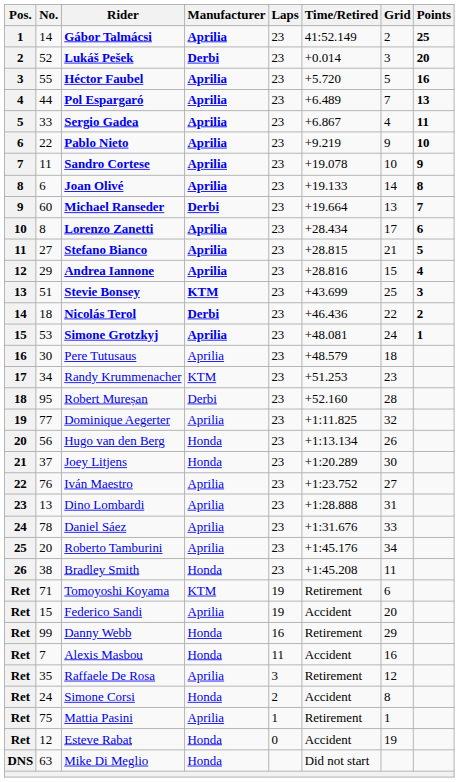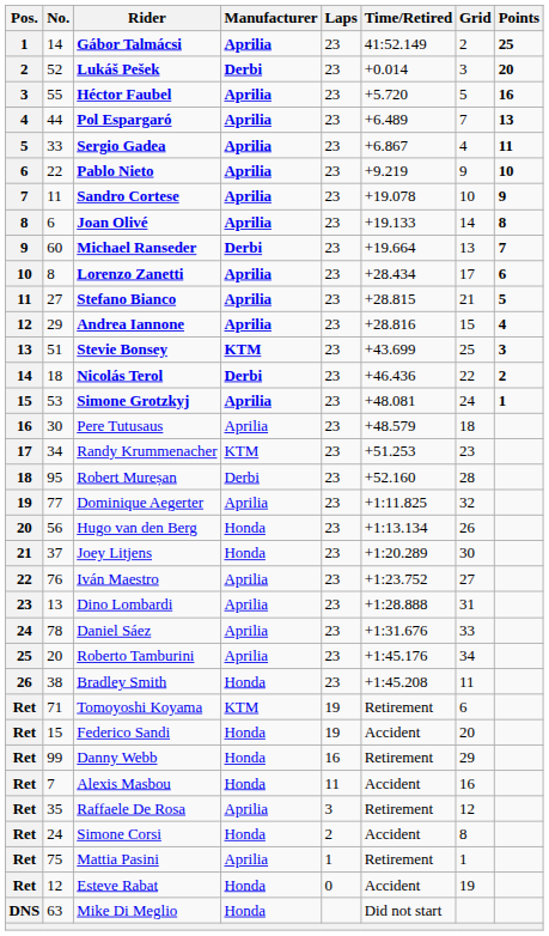 <table class="wikitable" style="font-size: 95%;">
 <tr>
 <th>Pos.</th>
 <th>No.</th>
 <th>Rider</th>
 <th>Manufacturer</th>
 <th>Laps</th>
 <th>Time/Retired</th>
 <th>Grid</th>
 <th>Points</th>
 </tr>
 <tr>
 <th>1</th>
 <td>14</td>
 <td> <strong><a href='#'>Gábor Talmácsi</a></strong></td>
 <td><strong><a href='#'>Aprilia</a></strong></td>
 <td>23</td>
 <td>41:52.149</td>
 <td>2</td>
 <td><strong>25</strong></td>
 </tr>
 <tr>
 <th>2</th>
 <td>52</td>
 <td> <strong><a href='#'>Lukáš Pešek</a></strong></td>
 <td><strong><a href='#'>Derbi</a></strong></td>
 <td>23</td>
 <td>+0.014</td>
 <td>3</td>
 <td><strong>20</strong></td>
 </tr>
 <tr>
 <th>3</th>
 <td>55</td>
 <td> <strong><a href='#'>Héctor Faubel</a></strong></td>
 <td><strong><a href='#'>Aprilia</a></strong></td>
 <td>23</td>
 <td>+5.720</td>
 <td>5</td>
 <td><strong>16</strong></td>
 </tr>
 <tr>
 <th>4</th>
 <td>44</td>
 <td> <strong><a href='#'>Pol Espargaró</a></strong></td>
 <td><strong><a href='#'>Aprilia</a></strong></td>
 <td>23</td>
 <td>+6.489</td>
 <td>7</td>
 <td><strong>13</strong></td>
 </tr>
 <tr>
 <th>5</th>
 <td>33</td>
 <td> <strong><a href='#'>Sergio Gadea</a></strong></td>
 <td><strong><a href='#'>Aprilia</a></strong></td>
 <td>23</td>
 <td>+6.867</td>
 <td>4</td>
 <td><strong>11</strong></td>
 </tr>
 <tr>
 <th>6</th>
 <td>22</td>
 <td> <strong><a href='#'>Pablo Nieto</a></strong></td>
 <td><strong><a href='#'>Aprilia</a></strong></td>
 <td>23</td>
 <td>+9.219</td>
 <td>9</td>
 <td><strong>10</strong></td>
 </tr>
 <tr>
 <th>7</th>
 <td>11</td>
 <td> <strong><a href='#'>Sandro Cortese</a></strong></td>
 <td><strong><a href='#'>Aprilia</a></strong></td>
 <td>23</td>
 <td>+19.078</td>
 <td>10</td>
 <td><strong>9</strong></td>
 </tr>
 <tr>
 <th>8</th>
 <td>6</td>
 <td> <strong><a href='#'>Joan Olivé</a></strong></td>
 <td><strong><a href='#'>Aprilia</a></strong></td>
 <td>23</td>
 <td>+19.133</td>
 <td>14</td>
 <td><strong>8</strong></td>
 </tr>
 <tr>
 <th>9</th>
 <td>60</td>
 <td> <strong><a href='#'>Michael Ranseder</a></strong></td>
 <td><strong><a href='#'>Derbi</a></strong></td>
 <td>23</td>
 <td>+19.664</td>
 <td>13</td>
 <td><strong>7</strong></td>
 </tr>
 <tr>
 <th>10</th>
 <td>8</td>
 <td> <strong><a href='#'>Lorenzo Zanetti</a></strong></td>
 <td><strong><a href='#'>Aprilia</a></strong></td>
 <td>23</td>
 <td>+28.434</td>
 <td>17</td>
 <td><strong>6</strong></td>
 </tr>
 <tr>
 <th>11</th>
 <td>27</td>
 <td> <strong><a href='#'>Stefano Bianco</a></strong></td>
 <td><strong><a href='#'>Aprilia</a></strong></td>
 <td>23</td>
 <td>+28.815</td>
 <td>21</td>
 <td><strong>5</strong></td>
 </tr>
 <tr>
 <th>12</th>
 <td>29</td>
 <td> <strong><a href='#'>Andrea Iannone</a></strong></td>
 <td><strong><a href='#'>Aprilia</a></strong></td>
 <td>23</td>
 <td>+28.816</td>
 <td>15</td>
 <td><strong>4</strong></td>
 </tr>
 <tr>
 <th>13</th>
 <td>51</td>
 <td> <strong><a href='#'>Stevie Bonsey</a></strong></td>
 <td><strong><a href='#'>KTM</a></strong></td>
 <td>23</td>
 <td>+43.699</td>
 <td>25</td>
 <td><strong>3</strong></td>
 </tr>
 <tr>
 <th>14</th>
 <td>18</td>
 <td> <strong><a href='#'>Nicolás Terol</a></strong></td>
 <td><strong><a href='#'>Derbi</a></strong></td>
 <td>23</td>
 <td>+46.436</td>
 <td>22</td>
 <td><strong>2</strong></td>
 </tr>
 <tr>
 <th>15</th>
 <td>53</td>
 <td> <strong><a href='#'>Simone Grotzkyj</a></strong></td>
 <td><strong><a href='#'>Aprilia</a></strong></td>
 <td>23</td>
 <td>+48.081</td>
 <td>24</td>
 <td><strong>1</strong></td>
 </tr>
 <tr>
 <th>16</th>
 <td>30</td>
 <td> <a href='#'>Pere Tutusaus</a></td>
 <td><a href='#'>Aprilia</a></td>
 <td>23</td>
 <td>+48.579</td>
 <td>18</td>
 <td></td>
 </tr>
 <tr>
 <th>17</th>
 <td>34</td>
 <td> <a href='#'>Randy Krummenacher</a></td>
 <td><a href='#'>KTM</a></td>
 <td>23</td>
 <td>+51.253</td>
 <td>23</td>
 <td></td>
 </tr>
 <tr>
 <th>18</th>
 <td>95</td>
 <td> <a href='#'>Robert Mureșan</a></td>
 <td><a href='#'>Derbi</a></td>
 <td>23</td>
 <td>+52.160</td>
 <td>28</td>
 <td></td>
 </tr>
 <tr>
 <th>19</th>
 <td>77</td>
 <td> <a href='#'>Dominique Aegerter</a></td>
 <td><a href='#'>Aprilia</a></td>
 <td>23</td>
 <td>+1:11.825</td>
 <td>32</td>
 <td></td>
 </tr>
 <tr>
 <th>20</th>
 <td>56</td>
 <td> <a href='#'>Hugo van den Berg</a></td>
 <td><a href='#'>Honda</a></td>
 <td>23</td>
 <td>+1:13.134</td>
 <td>26</td>
 <td></td>
 </tr>
 <tr>
 <th>21</th>
 <td>37</td>
 <td> <a href='#'>Joey Litjens</a></td>
 <td><a href='#'>Honda</a></td>
 <td>23</td>
 <td>+1:20.289</td>
 <td>30</td>
 <td></td>
 </tr>
 <tr>
 <th>22</th>
 <td>76</td>
 <td> <a href='#'>Iván Maestro</a></td>
 <td><a href='#'>Aprilia</a></td>
 <td>23</td>
 <td>+1:23.752</td>
 <td>27</td>
 <td></td>
 </tr>
 <tr>
 <th>23</th>
 <td>13</td>
 <td> <a href='#'>Dino Lombardi</a></td>
 <td><a href='#'>Aprilia</a></td>
 <td>23</td>
 <td>+1:28.888</td>
 <td>31</td>
 <td></td>
 </tr>
 <tr>
 <th>24</th>
 <td>78</td>
 <td> <a href='#'>Daniel Sáez</a></td>
 <td><a href='#'>Aprilia</a></td>
 <td>23</td>
 <td>+1:31.676</td>
 <td>33</td>
 <td></td>
 </tr>
 <tr>
 <th>25</th>
 <td>20</td>
 <td> <a href='#'>Roberto Tamburini</a></td>
 <td><a href='#'>Aprilia</a></td>
 <td>23</td>
 <td>+1:45.176</td>
 <td>34</td>
 <td></td>
 </tr>
 <tr>
 <th>26</th>
 <td>38</td>
 <td> <a href='#'>Bradley Smith</a></td>
 <td><a href='#'>Honda</a></td>
 <td>23</td>
 <td>+1:45.208</td>
 <td>11</td>
 <td></td>
 </tr>
 <tr>
 <th>Ret</th>
 <td>71</td>
 <td> <a href='#'>Tomoyoshi Koyama</a></td>
 <td><a href='#'>KTM</a></td>
 <td>19</td>
 <td>Retirement</td>
 <td>6</td>
 <td></td>
 </tr>
 <tr>
 <th>Ret</th>
 <td>15</td>
 <td> <a href='#'>Federico Sandi</a></td>
-<td><a href='#'>Aprilia</a></td>
+<td><a href='#'>Honda</a></td>
 <td>19</td>
 <td>Accident</td>
 <td>20</td>
 <td></td>
 </tr>
 <tr>
 <th>Ret</th>
 <td>99</td>
 <td> <a href='#'>Danny Webb</a></td>
 <td><a href='#'>Honda</a></td>
 <td>16</td>
 <td>Retirement</td>
 <td>29</td>
 <td></td>
 </tr>
 <tr>
 <th>Ret</th>
 <td>7</td>
 <td> <a href='#'>Alexis Masbou</a></td>
 <td><a href='#'>Honda</a></td>
 <td>11</td>
 <td>Accident</td>
 <td>16</td>
 <td></td>
 </tr>
 <tr>
 <th>Ret</th>
 <td>35</td>
 <td> <a href='#'>Raffaele De Rosa</a></td>
 <td><a href='#'>Aprilia</a></td>
 <td>3</td>
 <td>Retirement</td>
 <td>12</td>
 <td></td>
 </tr>
 <tr>
 <th>Ret</th>
 <td>24</td>
 <td> <a href='#'>Simone Corsi</a></td>
 <td><a href='#'>Honda</a></td>
 <td>2</td>
 <td>Accident</td>
 <td>8</td>
 <td></td>
 </tr>
 <tr>
 <th>Ret</th>
 <td>75</td>
 <td> <a href='#'>Mattia Pasini</a></td>
 <td><a href='#'>Aprilia</a></td>
 <td>1</td>
 <td>Retirement</td>
 <td>1</td>
 <td></td>
 </tr>
 <tr>
 <th>Ret</th>
 <td>12</td>
 <td> <a href='#'>Esteve Rabat</a></td>
 <td><a href='#'>Honda</a></td>
 <td>0</td>
 <td>Accident</td>
 <td>19</td>
 <td></td>
 </tr>
 <tr>
 <th>DNS</th>
 <td>63</td>
 <td> <a href='#'>Mike Di Meglio</a></td>
 <td><a href='#'>Honda</a></td>
 <td></td>
 <td>Did not start</td>
 <td></td>
 <td></td>
 </tr>
 <tr>
 <th colspan=8></th>
 </tr>
 </table>
